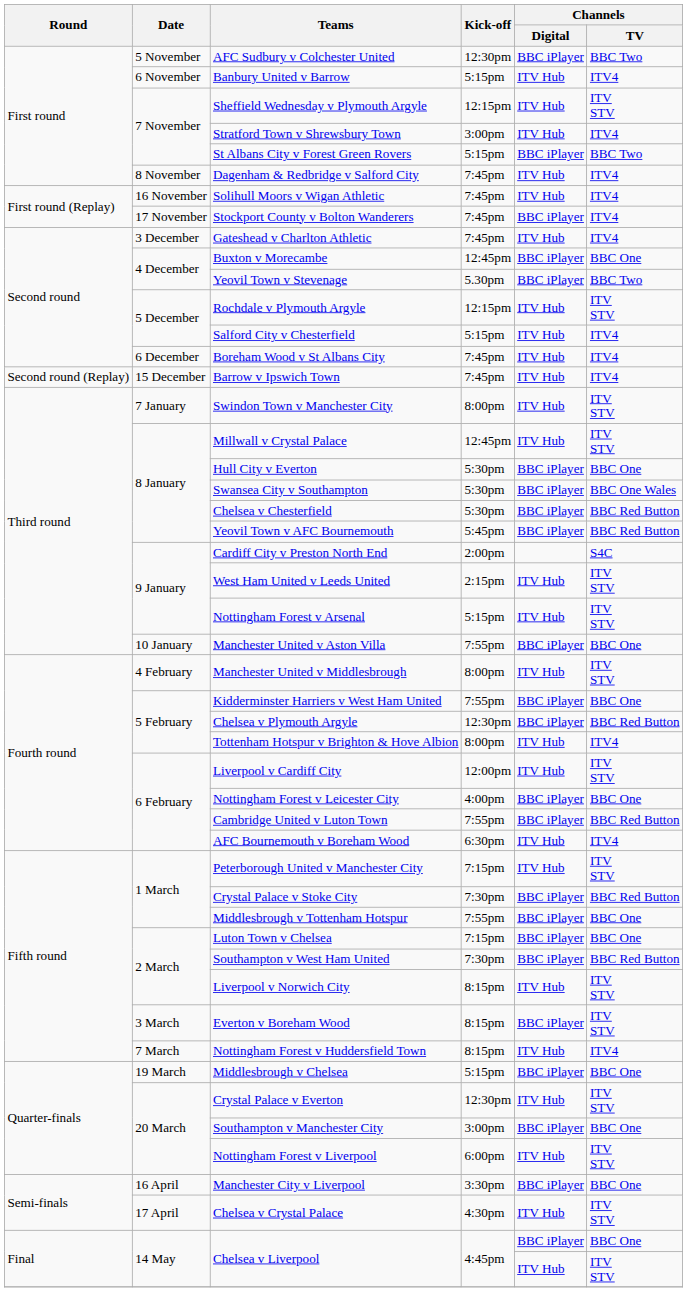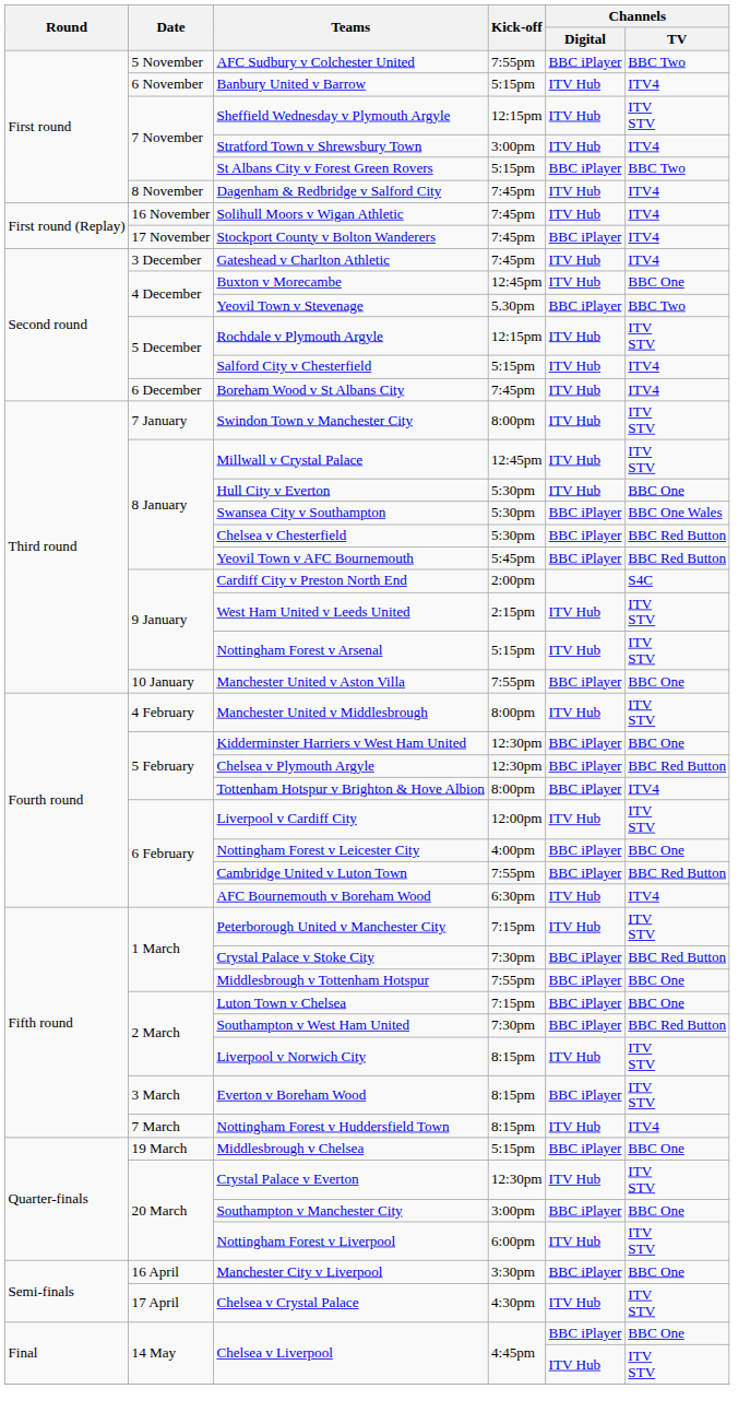 <table class="wikitable">
 <tr>
 <th rowspan=2>Round</th>
 <th rowspan=2>Date</th>
 <th rowspan=2>Teams</th>
 <th rowspan=2>Kick-off</th>
 <th colspan=2>Channels</th>
 </tr>
 <tr>
 <th>Digital</th>
 <th>TV</th>
 </tr>
 <tr>
 <td rowspan=6>First round</td>
 <td>5 November</td>
 <td><a href='#'>AFC Sudbury v Colchester United</a></td>
-<td>12:30pm</td>
+<td>7:55pm</td>
 <td><a href='#'>BBC iPlayer</a></td>
 <td><a href='#'>BBC Two</a></td>
 </tr>
 <tr>
 <td>6 November</td>
 <td><a href='#'>Banbury United v Barrow</a></td>
 <td>5:15pm</td>
 <td><a href='#'>ITV Hub</a></td>
 <td><a href='#'>ITV4</a></td>
 </tr>
 <tr>
 <td rowspan=3>7 November</td>
 <td><a href='#'>Sheffield Wednesday v Plymouth Argyle</a></td>
 <td>12:15pm</td>
 <td><a href='#'>ITV Hub</a></td>
 <td><a href='#'>ITV</a> <br> <a href='#'>STV</a></td>
 </tr>
 <tr>
 <td><a href='#'>Stratford Town v Shrewsbury Town</a></td>
 <td>3:00pm</td>
 <td><a href='#'>ITV Hub</a></td>
 <td><a href='#'>ITV4</a></td>
 </tr>
 <tr>
 <td><a href='#'>St Albans City v Forest Green Rovers</a></td>
 <td>5:15pm</td>
 <td><a href='#'>BBC iPlayer</a></td>
 <td><a href='#'>BBC Two</a></td>
 </tr>
 <tr>
 <td>8 November</td>
 <td><a href='#'>Dagenham & Redbridge v Salford City</a></td>
 <td>7:45pm</td>
 <td><a href='#'>ITV Hub</a></td>
 <td><a href='#'>ITV4</a></td>
 </tr>
 <tr>
 <td rowspan=2>First round (Replay)</td>
 <td>16 November</td>
 <td><a href='#'>Solihull Moors v Wigan Athletic</a></td>
 <td>7:45pm</td>
 <td><a href='#'>ITV Hub</a></td>
 <td><a href='#'>ITV4</a></td>
 </tr>
 <tr>
 <td>17 November</td>
 <td><a href='#'>Stockport County v Bolton Wanderers</a></td>
 <td>7:45pm</td>
 <td><a href='#'>BBC iPlayer</a></td>
 <td><a href='#'>ITV4</a></td>
 </tr>
 <tr>
 <td rowspan=6>Second round</td>
 <td>3 December</td>
 <td><a href='#'>Gateshead v Charlton Athletic</a></td>
 <td>7:45pm</td>
 <td><a href='#'>ITV Hub</a></td>
 <td><a href='#'>ITV4</a></td>
 </tr>
 <tr>
 <td rowspan=2>4 December</td>
 <td><a href='#'>Buxton v Morecambe</a></td>
 <td>12:45pm</td>
-<td><a href='#'>BBC iPlayer</a></td>
+<td><a href='#'>ITV Hub</a></td>
 <td><a href='#'>BBC One</a></td>
 </tr>
 <tr>
 <td><a href='#'>Yeovil Town v Stevenage</a></td>
 <td>5.30pm</td>
 <td><a href='#'>BBC iPlayer</a></td>
 <td><a href='#'>BBC Two</a></td>
 </tr>
 <tr>
 <td rowspan=2>5 December</td>
 <td><a href='#'>Rochdale v Plymouth Argyle</a></td>
 <td>12:15pm</td>
 <td><a href='#'>ITV Hub</a></td>
 <td><a href='#'>ITV</a> <br> <a href='#'>STV</a></td>
 </tr>
 <tr>
 <td><a href='#'>Salford City v Chesterfield</a></td>
 <td>5:15pm</td>
 <td><a href='#'>ITV Hub</a></td>
 <td><a href='#'>ITV4</a></td>
 </tr>
 <tr>
 <td>6 December</td>
 <td><a href='#'>Boreham Wood v St Albans City</a></td>
 <td>7:45pm</td>
 <td><a href='#'>ITV Hub</a></td>
 <td><a href='#'>ITV4</a></td>
 </tr>
 <tr>
-<td>Second round (Replay)</td>
-<td>15 December</td>
-<td><a href='#'>Barrow v Ipswich Town</a></td>
-<td>7:45pm</td>
-<td><a href='#'>ITV Hub</a></td>
-<td><a href='#'>ITV4</a></td>
-</tr>
-<tr>
 <td rowspan=10>Third round</td>
 <td>7 January</td>
 <td><a href='#'>Swindon Town v Manchester City</a></td>
 <td>8:00pm</td>
 <td><a href='#'>ITV Hub</a></td>
 <td><a href='#'>ITV</a> <br> <a href='#'>STV</a></td>
 </tr>
 <tr>
 <td rowspan=5>8 January</td>
 <td><a href='#'>Millwall v Crystal Palace</a></td>
 <td>12:45pm</td>
 <td><a href='#'>ITV Hub</a></td>
 <td><a href='#'>ITV</a> <br> <a href='#'>STV</a></td>
 </tr>
 <tr>
 <td><a href='#'>Hull City v Everton</a></td>
 <td>5:30pm</td>
-<td><a href='#'>BBC iPlayer</a></td>
+<td><a href='#'>ITV Hub</a></td>
 <td><a href='#'>BBC One</a></td>
 </tr>
 <tr>
 <td><a href='#'>Swansea City v Southampton</a></td>
 <td>5:30pm</td>
 <td><a href='#'>BBC iPlayer</a></td>
 <td><a href='#'>BBC One Wales</a></td>
 </tr>
 <tr>
 <td><a href='#'>Chelsea v Chesterfield</a></td>
 <td>5:30pm</td>
 <td><a href='#'>BBC iPlayer</a></td>
 <td><a href='#'>BBC Red Button</a></td>
 </tr>
 <tr>
 <td><a href='#'>Yeovil Town v AFC Bournemouth</a></td>
 <td>5:45pm</td>
 <td><a href='#'>BBC iPlayer</a></td>
 <td><a href='#'>BBC Red Button</a></td>
 </tr>
 <tr>
 <td rowspan=3>9 January</td>
 <td><a href='#'>Cardiff City v Preston North End</a></td>
 <td>2:00pm</td>
 <td></td>
 <td><a href='#'>S4C</a></td>
 </tr>
 <tr>
 <td><a href='#'>West Ham United v Leeds United</a></td>
 <td>2:15pm</td>
 <td><a href='#'>ITV Hub</a></td>
 <td><a href='#'>ITV</a> <br> <a href='#'>STV</a></td>
 </tr>
 <tr>
 <td><a href='#'>Nottingham Forest v Arsenal</a></td>
 <td>5:15pm</td>
 <td><a href='#'>ITV Hub</a></td>
 <td><a href='#'>ITV</a> <br> <a href='#'>STV</a></td>
 </tr>
 <tr>
 <td>10 January</td>
 <td><a href='#'>Manchester United v Aston Villa</a></td>
 <td>7:55pm</td>
 <td><a href='#'>BBC iPlayer</a></td>
 <td><a href='#'>BBC One</a></td>
 </tr>
 <tr>
 <td rowspan=8>Fourth round</td>
 <td>4 February</td>
 <td><a href='#'>Manchester United v Middlesbrough</a></td>
 <td>8:00pm</td>
 <td><a href='#'>ITV Hub</a></td>
 <td><a href='#'>ITV</a> <br> <a href='#'>STV</a></td>
 </tr>
 <tr>
 <td rowspan=3>5 February</td>
 <td><a href='#'>Kidderminster Harriers v West Ham United</a></td>
-<td>7:55pm</td>
+<td>12:30pm</td>
 <td><a href='#'>BBC iPlayer</a></td>
 <td><a href='#'>BBC One</a></td>
 </tr>
 <tr>
 <td><a href='#'>Chelsea v Plymouth Argyle</a></td>
 <td>12:30pm</td>
 <td><a href='#'>BBC iPlayer</a></td>
 <td><a href='#'>BBC Red Button</a></td>
 </tr>
 <tr>
 <td><a href='#'>Tottenham Hotspur v Brighton & Hove Albion</a></td>
 <td>8:00pm</td>
-<td><a href='#'>ITV Hub</a></td>
+<td><a href='#'>BBC iPlayer</a></td>
 <td><a href='#'>ITV4</a></td>
 </tr>
 <tr>
 <td rowspan=4>6 February</td>
 <td><a href='#'>Liverpool v Cardiff City</a></td>
 <td>12:00pm</td>
 <td><a href='#'>ITV Hub</a></td>
 <td><a href='#'>ITV</a> <br> <a href='#'>STV</a></td>
 </tr>
 <tr>
 <td><a href='#'>Nottingham Forest v Leicester City</a></td>
 <td>4:00pm</td>
 <td><a href='#'>BBC iPlayer</a></td>
 <td><a href='#'>BBC One</a></td>
 </tr>
 <tr>
 <td><a href='#'>Cambridge United v Luton Town</a></td>
 <td>7:55pm</td>
 <td><a href='#'>BBC iPlayer</a></td>
 <td><a href='#'>BBC Red Button</a></td>
 </tr>
 <tr>
 <td><a href='#'>AFC Bournemouth v Boreham Wood</a></td>
 <td>6:30pm</td>
 <td><a href='#'>ITV Hub</a></td>
 <td><a href='#'>ITV4</a></td>
 </tr>
 <tr>
 <td rowspan=8>Fifth round</td>
 <td rowspan=3>1 March</td>
 <td><a href='#'>Peterborough United v Manchester City</a></td>
 <td>7:15pm</td>
 <td><a href='#'>ITV Hub</a></td>
 <td><a href='#'>ITV</a> <br> <a href='#'>STV</a></td>
 </tr>
 <tr>
 <td><a href='#'>Crystal Palace v Stoke City</a></td>
 <td>7:30pm</td>
 <td><a href='#'>BBC iPlayer</a></td>
 <td><a href='#'>BBC Red Button</a></td>
 </tr>
 <tr>
 <td><a href='#'>Middlesbrough v Tottenham Hotspur</a></td>
 <td>7:55pm</td>
 <td><a href='#'>BBC iPlayer</a></td>
 <td><a href='#'>BBC One</a></td>
 </tr>
 <tr>
 <td rowspan=3>2 March</td>
 <td><a href='#'>Luton Town v Chelsea</a></td>
 <td>7:15pm</td>
 <td><a href='#'>BBC iPlayer</a></td>
 <td><a href='#'>BBC One</a></td>
 </tr>
 <tr>
 <td><a href='#'>Southampton v West Ham United</a></td>
 <td>7:30pm</td>
 <td><a href='#'>BBC iPlayer</a></td>
 <td><a href='#'>BBC Red Button</a></td>
 </tr>
 <tr>
 <td><a href='#'>Liverpool v Norwich City</a></td>
 <td>8:15pm</td>
 <td><a href='#'>ITV Hub</a></td>
 <td><a href='#'>ITV</a> <br> <a href='#'>STV</a></td>
 </tr>
 <tr>
 <td>3 March</td>
 <td><a href='#'>Everton v Boreham Wood</a></td>
 <td>8:15pm</td>
 <td><a href='#'>BBC iPlayer</a></td>
 <td><a href='#'>ITV</a> <br> <a href='#'>STV</a></td>
 </tr>
 <tr>
 <td>7 March</td>
 <td><a href='#'>Nottingham Forest v Huddersfield Town</a></td>
 <td>8:15pm</td>
 <td><a href='#'>ITV Hub</a></td>
 <td><a href='#'>ITV4</a></td>
 </tr>
 <tr>
 <td rowspan=4>Quarter-finals</td>
 <td>19 March</td>
 <td><a href='#'>Middlesbrough v Chelsea</a></td>
 <td>5:15pm</td>
 <td><a href='#'>BBC iPlayer</a></td>
 <td><a href='#'>BBC One</a></td>
 </tr>
 <tr>
 <td rowspan=3>20 March</td>
 <td><a href='#'>Crystal Palace v Everton</a></td>
 <td>12:30pm</td>
 <td><a href='#'>ITV Hub</a></td>
 <td><a href='#'>ITV</a> <br> <a href='#'>STV</a></td>
 </tr>
 <tr>
 <td><a href='#'>Southampton v Manchester City</a></td>
 <td>3:00pm</td>
 <td><a href='#'>BBC iPlayer</a></td>
 <td><a href='#'>BBC One</a></td>
 </tr>
 <tr>
 <td><a href='#'>Nottingham Forest v Liverpool</a></td>
 <td>6:00pm</td>
 <td><a href='#'>ITV Hub</a></td>
 <td><a href='#'>ITV</a> <br> <a href='#'>STV</a></td>
 </tr>
 <tr>
 <td rowspan=2>Semi-finals</td>
 <td>16 April</td>
 <td><a href='#'>Manchester City v Liverpool</a></td>
 <td>3:30pm</td>
 <td><a href='#'>BBC iPlayer</a></td>
 <td><a href='#'>BBC One</a></td>
 </tr>
 <tr>
 <td>17 April</td>
 <td><a href='#'>Chelsea v Crystal Palace</a></td>
 <td>4:30pm</td>
 <td><a href='#'>ITV Hub</a></td>
 <td><a href='#'>ITV</a> <br> <a href='#'>STV</a></td>
 </tr>
 <tr>
 <td rowspan=2>Final</td>
 <td rowspan=2>14 May</td>
 <td rowspan=2><a href='#'>Chelsea v Liverpool</a></td>
 <td rowspan=2>4:45pm</td>
 <td><a href='#'>BBC iPlayer</a></td>
 <td><a href='#'>BBC One</a></td>
 </tr>
 <tr>
 <td><a href='#'>ITV Hub</a></td>
 <td><a href='#'>ITV</a> <br> <a href='#'>STV</a></td>
 </tr>
 <tr>
 </tr>
 </table>
